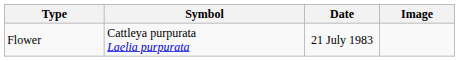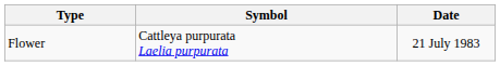 <table class="wikitable">
 <tr>
 <th width="20%">Type</th>
 <th width="40%">Symbol</th>
 <th width="15%">Date</th>
-<th width="15%">Image</th>
 </tr>
 <tr>
 <td>Flower</td>
 <td>Cattleya purpurata<br><em><a href='#'>Laelia purpurata</a></em></td>
 <td align="center">21 July 1983</td>
-<td align="center"></td>
 </tr>
 </table>
